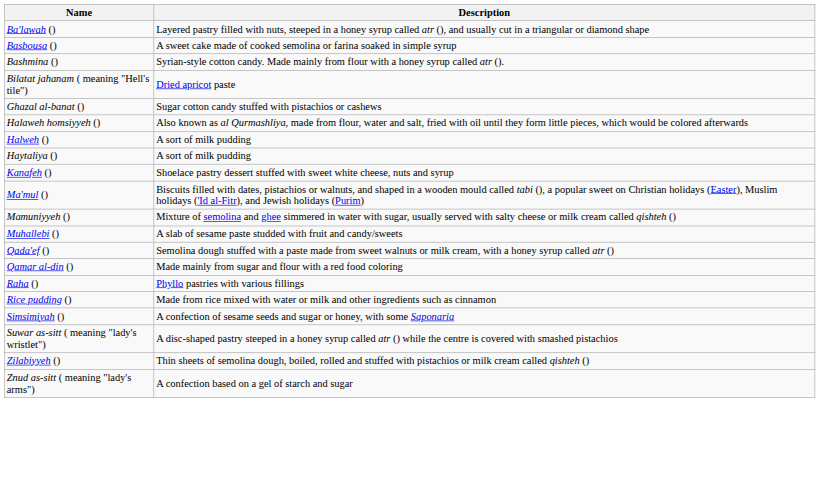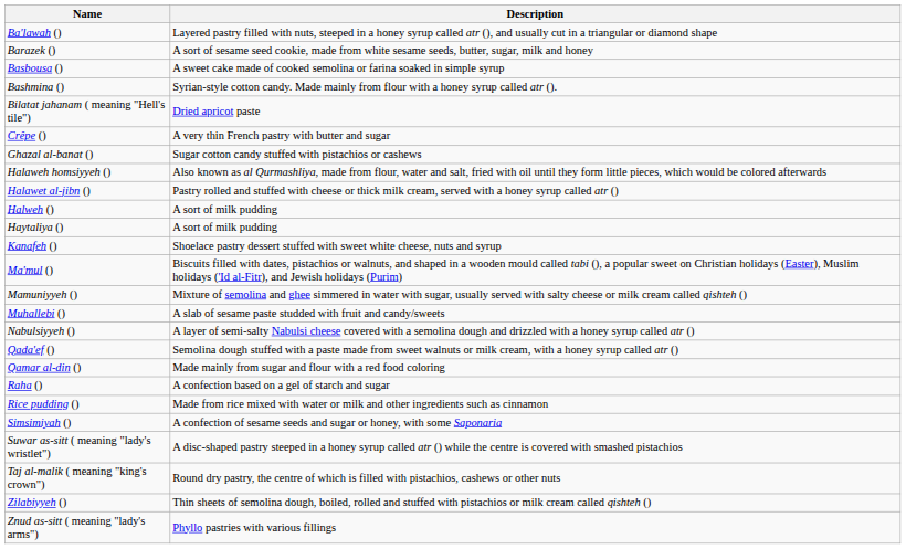 <table class="wikitable">
 <tr>
 <th>Name</th>
 <th>Description</th>
 </tr>
 <tr>
 <td><em><a href='#'>Ba'lawah</a></em> ()</td>
 <td>Layered pastry filled with nuts, steeped in a honey syrup called <em>atr</em> (), and usually cut in a triangular or diamond shape</td>
+</tr>
+<tr>
+<td><em>Barazek</em> ()</td>
+<td>A sort of sesame seed cookie, made from white sesame seeds, butter, sugar, milk and honey</td>
 </tr>
 <tr>
 <td><em><a href='#'>Basbousa</a></em> ()</td>
 <td>A sweet cake made of cooked semolina or farina soaked in simple syrup</td>
 </tr>
 <tr>
 <td><em>Bashmina</em> ()</td>
 <td>Syrian-style cotton candy. Made mainly from flour with a honey syrup called <em>atr</em> ().</td>
 </tr>
 <tr>
 <td><em>Bilatat jahanam</em> ( meaning "Hell's tile")</td>
 <td><a href='#'>Dried apricot</a> paste</td>
 </tr>
 <tr>
+<td><em><a href='#'>Crêpe</a></em> ()</td>
+<td>A very thin French pastry with butter and sugar</td>
+</tr>
+<tr>
 <td><em>Ghazal al-banat</em> ()</td>
 <td>Sugar cotton candy stuffed with pistachios or cashews</td>
 </tr>
 <tr>
 <td><em>Halaweh homsiyyeh</em> ()</td>
 <td>Also known as <em>al Qurmashliya</em>, made from flour, water and salt, fried with oil until they form little pieces, which would be colored afterwards</td>
+</tr>
+<tr>
+<td><em><a href='#'>Halawet al-jibn</a></em> ()</td>
+<td>Pastry rolled and stuffed with cheese or thick milk cream, served with a honey syrup called <em>atr</em> ()</td>
 </tr>
 <tr>
 <td><em><a href='#'>Halweh</a></em> ()</td>
 <td>A sort of milk pudding</td>
 </tr>
 <tr>
 <td><em>Haytaliya</em> ()</td>
 <td>A sort of milk pudding</td>
 </tr>
 <tr>
 <td><em><a href='#'>Kanafeh</a></em> ()</td>
 <td>Shoelace pastry dessert stuffed with sweet white cheese, nuts and syrup</td>
 </tr>
 <tr>
 <td><em><a href='#'>Ma'mul</a></em> ()</td>
 <td>Biscuits filled with dates, pistachios or walnuts, and shaped in a wooden mould called <em>tabi</em> (), a popular sweet on Christian holidays (<a href='#'>Easter</a>), Muslim holidays (<a href='#'>'Id al-Fitr</a>), and Jewish holidays (<a href='#'>Purim</a>)</td>
 </tr>
 <tr>
 <td><em>Mamuniyyeh</em> ()</td>
 <td>Mixture of <a href='#'>semolina</a> and <a href='#'>ghee</a> simmered in water with sugar, usually served with salty cheese or milk cream called <em>qishteh</em> ()</td>
 </tr>
 <tr>
 <td><em><a href='#'>Muhallebi</a></em> ()</td>
 <td>A slab of sesame paste studded with fruit and candy/sweets</td>
 </tr>
 <tr>
+<td><em>Nabulsiyyeh</em> ()</td>
+<td>A layer of semi-salty <a href='#'>Nabulsi cheese</a> covered with a semolina dough and drizzled with a honey syrup called <em>atr</em> ()</td>
+</tr>
+<tr>
 <td><em><a href='#'>Qada'ef</a></em> ()</td>
 <td>Semolina dough stuffed with a paste made from sweet walnuts or milk cream, with a honey syrup called <em>atr</em> ()</td>
 </tr>
 <tr>
 <td><em><a href='#'>Qamar al-din</a></em> ()</td>
 <td>Made mainly from sugar and flour with a red food coloring</td>
 </tr>
 <tr>
 <td><em><a href='#'>Raha</a></em> ()</td>
-<td><a href='#'>Phyllo</a> pastries with various fillings</td>
+<td>A confection based on a gel of starch and sugar</td>
 </tr>
 <tr>
 <td><em><a href='#'>Rice pudding</a></em> ()</td>
 <td>Made from rice mixed with water or milk and other ingredients such as cinnamon</td>
 </tr>
 <tr>
 <td><em><a href='#'>Simsimiyah</a></em> ()</td>
 <td>A confection of sesame seeds and sugar or honey, with some <em><a href='#'>Saponaria</a></em></td>
 </tr>
 <tr>
 <td><em>Suwar as-sitt</em> ( meaning "lady's wristlet")</td>
 <td>A disc-shaped pastry steeped in a honey syrup called <em>atr</em> () while the centre is covered with smashed pistachios</td>
 </tr>
 <tr>
+<td><em>Taj al-malik</em> ( meaning "king's crown")</td>
+<td>Round dry pastry, the centre of which is filled with pistachios, cashews or other nuts</td>
+</tr>
+<tr>
 <td><em><a href='#'>Zilabiyyeh</a></em> ()</td>
 <td>Thin sheets of semolina dough, boiled, rolled and stuffed with pistachios or milk cream called <em>qishteh</em> ()</td>
 </tr>
 <tr>
 <td><em>Znud as-sitt</em> ( meaning "lady's arms")</td>
-<td>A confection based on a gel of starch and sugar</td>
+<td><a href='#'>Phyllo</a> pastries with various fillings</td>
 </tr>
 </table>
